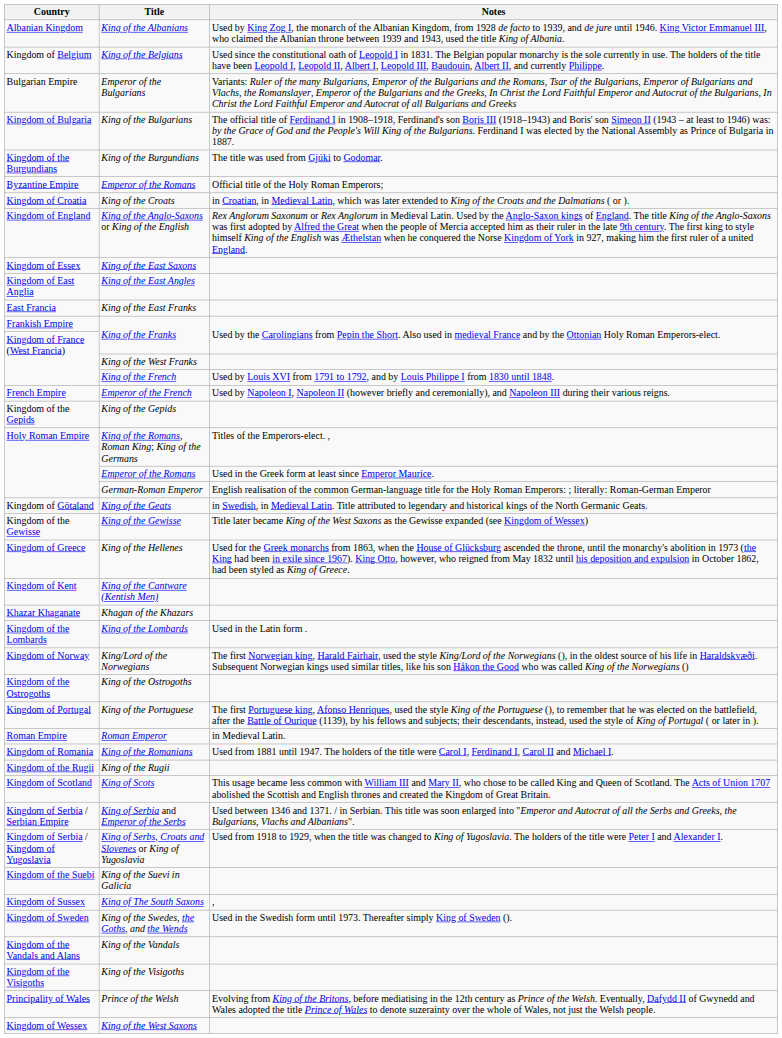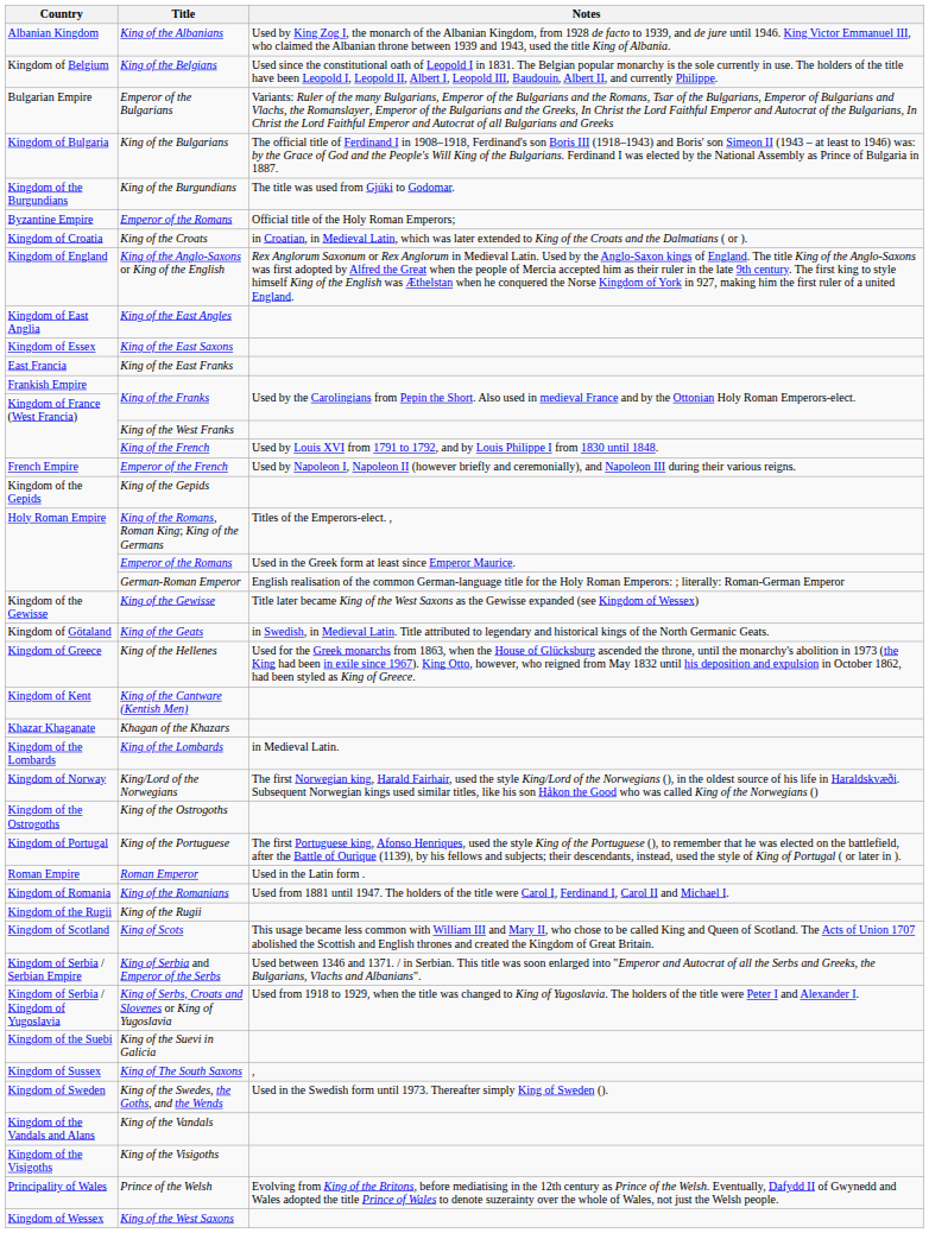 <table class="wikitable">
 <tr valign="top" align="left">
 <th>Country</th>
 <th>Title</th>
 <th>Notes</th>
 </tr>
 <tr valign="top">
 <td><a href='#'>Albanian Kingdom</a></td>
 <td><em><a href='#'>King of the Albanians</a></em></td>
 <td>Used by <a href='#'>King Zog I</a>, the monarch of the Albanian Kingdom, from 1928 <em>de facto</em> to 1939, and <em>de jure</em> until 1946. <a href='#'>King Victor Emmanuel III</a>, who claimed the Albanian throne between 1939 and 1943, used the title <em>King of Albania</em>.</td>
 </tr>
 <tr valign="top">
 <td>Kingdom of <a href='#'>Belgium</a></td>
 <td><em><a href='#'>King of the Belgians</a></em></td>
 <td>Used since the constitutional oath of <a href='#'>Leopold I</a> in 1831.  The Belgian popular monarchy is the sole currently in use. The holders of the title have been <a href='#'>Leopold I</a>, <a href='#'>Leopold II</a>, <a href='#'>Albert I</a>, <a href='#'>Leopold III</a>, <a href='#'>Baudouin</a>, <a href='#'>Albert II</a>, and currently <a href='#'>Philippe</a>.</td>
 </tr>
 <tr valign="top">
 <td>Bulgarian Empire</td>
 <td><em>Emperor of the Bulgarians</em></td>
 <td>Variants: <em>Ruler of the many Bulgarians</em>, <em>Emperor of the Bulgarians and the Romans</em>, <em>Tsar of the Bulgarians</em>, <em>Emperor of Bulgarians and Vlachs, the Romanslayer</em>, <em>Emperor of the Bulgarians and the Greeks</em>, <em>In Christ the Lord Faithful Emperor and Autocrat of the Bulgarians</em>, <em>In Christ the Lord Faithful Emperor and Autocrat of all Bulgarians and Greeks</em></td>
 </tr>
 <tr valign="top">
 <td><a href='#'>Kingdom of Bulgaria</a></td>
 <td><em>King of the Bulgarians</em></td>
 <td>The official title of <a href='#'>Ferdinand I</a> in 1908–1918, Ferdinand's son <a href='#'>Boris III</a> (1918–1943) and Boris' son <a href='#'>Simeon II</a> (1943 – at least to 1946) was: <em>by the Grace of God and the People's Will King of the Bulgarians</em>. Ferdinand I was elected by the National Assembly as Prince of Bulgaria in 1887.</td>
 </tr>
 <tr valign="top">
 <td><a href='#'>Kingdom of the Burgundians</a></td>
 <td><em>King of the Burgundians</em></td>
 <td>The title was used from <a href='#'>Gjúki</a> to <a href='#'>Godomar</a>.</td>
 </tr>
 <tr valign="top">
 <td><a href='#'>Byzantine Empire</a></td>
 <td><em><a href='#'>Emperor of the Romans</a></em></td>
 <td>Official title of the Holy Roman Emperors; </td>
 </tr>
 <tr valign="top">
 <td><a href='#'>Kingdom of Croatia</a></td>
 <td><em>King of the Croats</em></td>
 <td> in <a href='#'>Croatian</a>,  in <a href='#'>Medieval Latin</a>, which was later extended to <em>King of the Croats and the Dalmatians</em> ( or ).</td>
 </tr>
 <tr valign="top">
 <td><a href='#'>Kingdom of England</a></td>
 <td><em><a href='#'>King of the Anglo-Saxons</a></em> or <em>King of the English</em></td>
 <td><em>Rex Anglorum Saxonum</em> or <em>Rex Anglorum</em> in Medieval Latin. Used by the <a href='#'>Anglo-Saxon kings</a> of <a href='#'>England</a>. The title <em>King of the Anglo-Saxons</em> was first adopted by <a href='#'>Alfred the Great</a> when the people of Mercia accepted him as their ruler in the late <a href='#'>9th century</a>. The first king to style himself <em>King of the English</em> was <a href='#'>Æthelstan</a> when he conquered the Norse <a href='#'>Kingdom of York</a> in 927, making him the first ruler of a united <a href='#'>England</a>.</td>
 </tr>
 <tr valign="top">
-<td><a href='#'>Kingdom of Essex</a></td>
-<td><em><a href='#'>King of the East Saxons</a></em></td>
+<td><a href='#'>Kingdom of East Anglia</a></td>
+<td><em><a href='#'>King of the East Angles</a></em></td>
 <td></td>
 </tr>
 <tr valign="top">
-<td><a href='#'>Kingdom of East Anglia</a></td>
-<td><em><a href='#'>King of the East Angles</a></em></td>
+<td><a href='#'>Kingdom of Essex</a></td>
+<td><em><a href='#'>King of the East Saxons</a></em></td>
 <td></td>
 </tr>
 <tr valign="top">
 <td rowspan="2"><a href='#'>East Francia</a></td>
 <td><em>King of the East Franks</em></td>
 <td></td>
 </tr>
 <tr valign="middle">
 <td rowspan="3"> <br><em><a href='#'>King of the Franks</a></em><br> </td>
 <td rowspan="3">Used by the <a href='#'>Carolingians</a> from <a href='#'>Pepin the Short</a>. Also used in <a href='#'>medieval France</a> and by the <a href='#'>Ottonian</a> Holy Roman Emperors-elect.</td>
 </tr>
 <tr valign="top">
 <td><a href='#'>Frankish Empire</a></td>
 </tr>
 <tr valign="top">
 <td rowspan="3"><a href='#'>Kingdom of France</a> (<a href='#'>West Francia</a>)</td>
 </tr>
 <tr valign="top">
 <td><em>King of the West Franks</em></td>
 <td></td>
 </tr>
 <tr valign="top">
 <td><em><a href='#'>King of the French</a></em></td>
 <td>Used by <a href='#'>Louis XVI</a> from <a href='#'>1791 to 1792</a>, and by <a href='#'>Louis Philippe I</a> from <a href='#'>1830 until 1848</a>.</td>
 </tr>
 <tr valign="top">
 <td><a href='#'>French Empire</a></td>
 <td><em><a href='#'>Emperor of the French</a></em></td>
 <td>Used by <a href='#'>Napoleon I</a>, <a href='#'>Napoleon II</a> (however briefly and ceremonially), and <a href='#'>Napoleon III</a> during their various reigns.</td>
 </tr>
 <tr valign="top">
 <td>Kingdom of the <a href='#'>Gepids</a></td>
 <td><em>King of the Gepids</em></td>
 </tr>
 <tr valign="top">
 <td rowspan="3"><a href='#'>Holy Roman Empire</a></td>
 <td><em><a href='#'>King of the Romans</a></em>, <em>Roman King</em>; <em>King of the Germans</em></td>
 <td>Titles of the Emperors-elect. , </td>
 </tr>
 <tr valign="top">
 <td><em><a href='#'>Emperor of the Romans</a></em></td>
 <td>Used in the Greek form  at least since <a href='#'>Emperor Maurice</a>.</td>
 </tr>
 <tr valign="top">
 <td><em>German-Roman Emperor</em></td>
 <td>English realisation of the common German-language title for the Holy Roman Emperors: ; literally: Roman-German Emperor</td>
 </tr>
 <tr valign="top">
+<td>Kingdom of the <a href='#'>Gewisse</a></td>
+<td><em><a href='#'>King of the Gewisse</a></em></td>
+<td>Title later became <em>King of the West Saxons</em> as the Gewisse expanded (see <a href='#'>Kingdom of Wessex</a>)</td>
+</tr>
+<tr valign="top">
 <td>Kingdom of <a href='#'>Götaland</a></td>
 <td><em><a href='#'>King of the Geats</a></em></td>
 <td> in <a href='#'>Swedish</a>,  in <a href='#'>Medieval Latin</a>. Title attributed to legendary and historical kings of the North Germanic Geats.</td>
-</tr>
-<tr valign="top">
-<td>Kingdom of the <a href='#'>Gewisse</a></td>
-<td><em><a href='#'>King of the Gewisse</a></em></td>
-<td>Title later became <em>King of the West Saxons</em> as the Gewisse expanded (see <a href='#'>Kingdom of Wessex</a>)</td>
 </tr>
 <tr valign="top">
 <td><a href='#'>Kingdom of Greece</a></td>
 <td><em>King of the Hellenes</em></td>
 <td>Used for the <a href='#'>Greek monarchs</a> from 1863, when the <a href='#'>House of Glücksburg</a> ascended the throne, until the monarchy's abolition in 1973 (<a href='#'>the King</a> had been <a href='#'>in exile since 1967</a>). <a href='#'>King Otto</a>, however, who reigned from May 1832 until <a href='#'>his deposition and expulsion</a> in October 1862, had been styled as <em>King of Greece</em>.</td>
 </tr>
 <tr valign="top">
 <td><a href='#'>Kingdom of Kent</a></td>
 <td><em><a href='#'>King of the Cantware (Kentish Men)</a></em></td>
 <td></td>
 </tr>
 <tr valign="top">
 <td><a href='#'>Khazar Khaganate</a></td>
 <td><em>Khagan of the Khazars</em></td>
 <td></td>
 </tr>
 <tr valign="top">
 <td><a href='#'>Kingdom of the Lombards</a></td>
 <td><em><a href='#'>King of the Lombards</a></em></td>
-<td>Used in the Latin form .</td>
+<td> in Medieval Latin.</td>
 </tr>
 <tr valign="top">
 <td><a href='#'>Kingdom of Norway</a></td>
 <td><em>King/Lord of the Norwegians</em></td>
 <td>The first <a href='#'>Norwegian king</a>, <a href='#'>Harald Fairhair</a>, used the style <em>King/Lord of the Norwegians</em> (), in the oldest source of his life in <a href='#'>Haraldskvæði</a>. Subsequent Norwegian kings used similar titles, like his son <a href='#'>Håkon the Good</a> who was called <em>King of the Norwegians</em> ()</td>
 </tr>
 <tr valign="top">
 <td><a href='#'>Kingdom of the Ostrogoths</a></td>
 <td><em>King of the Ostrogoths</em></td>
 <td></td>
 </tr>
 <tr valign="top">
 <td><a href='#'>Kingdom of Portugal</a></td>
 <td><em>King of the Portuguese</em></td>
 <td>The first <a href='#'>Portuguese king</a>, <a href='#'>Afonso Henriques</a>, used the style <em>King of the Portuguese</em> (), to remember that he was elected on the battlefield, after the <a href='#'>Battle of Ourique</a> (1139), by his fellows and subjects; their descendants, instead, used the style of <em>King of Portugal</em> ( or later in ).</td>
 </tr>
 <tr valign="top">
 <td><a href='#'>Roman Empire</a></td>
 <td><em><a href='#'>Roman Emperor</a></em></td>
-<td> in Medieval Latin.</td>
+<td>Used in the Latin form .</td>
 </tr>
 <tr valign="top">
 <td><a href='#'>Kingdom of Romania</a></td>
 <td><em><a href='#'>King of the Romanians</a></em></td>
 <td>Used from 1881 until 1947. The holders of the title were <a href='#'>Carol I</a>, <a href='#'>Ferdinand I</a>, <a href='#'>Carol II</a> and <a href='#'>Michael I</a>.</td>
 </tr>
 <tr valign="top">
 <td><a href='#'>Kingdom of the Rugii</a></td>
 <td><em>King of the Rugii</em></td>
 <td></td>
 </tr>
 <tr valign="top">
 <td><a href='#'>Kingdom of Scotland</a></td>
 <td><em><a href='#'>King of Scots</a></em></td>
 <td>This usage became less common with <a href='#'>William III</a> and <a href='#'>Mary II</a>, who chose to be called King and Queen of Scotland. The <a href='#'>Acts of Union 1707</a> abolished the Scottish and English thrones and created the Kingdom of Great Britain.</td>
 </tr>
 <tr valign="top">
 <td><a href='#'>Kingdom of Serbia</a> / <a href='#'>Serbian Empire</a></td>
 <td><em><a href='#'>King of Serbia</a></em> and  <em><a href='#'>Emperor of the Serbs</a></em></td>
 <td>Used between 1346 and 1371. <em></em> /  in Serbian. This title was soon enlarged into "<em>Emperor and Autocrat of all the Serbs and Greeks, the Bulgarians, Vlachs and Albanians</em>".</td>
 </tr>
 <tr valign="top">
 <td><a href='#'>Kingdom of Serbia</a> / <a href='#'>Kingdom of Yugoslavia</a></td>
 <td><em><a href='#'>King of Serbs, Croats and Slovenes</a></em> or <em>King of Yugoslavia</em></td>
 <td>Used from 1918 to 1929, when the title was changed to <em>King of Yugoslavia</em>. The holders of the title were <a href='#'>Peter I</a> and <a href='#'>Alexander I</a>.</td>
 </tr>
 <tr valign="top">
 <td><a href='#'>Kingdom of the Suebi</a></td>
 <td><em>King of the Suevi in Galicia</em></td>
 <td></td>
 </tr>
 <tr valign="top">
 <td><a href='#'>Kingdom of Sussex</a></td>
 <td><em><a href='#'>King of The South Saxons</a></em></td>
 <td>, </td>
 </tr>
 <tr valign="top">
 <td><a href='#'>Kingdom of Sweden</a></td>
 <td><em>King of the Swedes, <a href='#'>the Goths</a>, and <a href='#'>the Wends</a></em></td>
 <td>Used in the Swedish form  until 1973. Thereafter simply <a href='#'>King of Sweden</a> ().</td>
 </tr>
 <tr valign="top">
 <td><a href='#'>Kingdom of the Vandals and Alans</a></td>
 <td><em>King of the Vandals</em></td>
 <td></td>
 </tr>
 <tr valign="top">
 <td><a href='#'>Kingdom of the Visigoths</a></td>
 <td><em>King of the Visigoths</em></td>
 <td></td>
 </tr>
 <tr valign="top">
 <td><a href='#'>Principality of Wales</a></td>
 <td><em>Prince of the Welsh</em></td>
 <td>Evolving from <em><a href='#'>King of the Britons</a></em>, before mediatising in the 12th century as <em>Prince of the Welsh</em>. Eventually, <a href='#'>Dafydd II</a> of Gwynedd and Wales adopted the title <em><a href='#'>Prince of Wales</a></em> to denote suzerainty over the whole of Wales, not just the Welsh people.</td>
 </tr>
 <tr valign="top">
 <td><a href='#'>Kingdom of Wessex</a></td>
 <td><em><a href='#'>King of the West Saxons</a></em></td>
 <td></td>
 </tr>
 </table>
